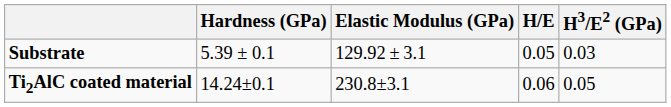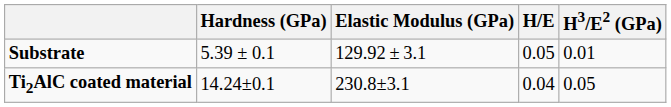 <table class="wikitable">
 <tr>
 <th></th>
 <th>Hardness (GPa)</th>
 <th>Elastic Modulus (GPa)</th>
 <th>H/E</th>
 <th>H<sup>3</sup>/E<sup>2</sup> (GPa)</th>
 </tr>
 <tr>
 <td><strong>Substrate</strong></td>
 <td>5.39 ± 0.1</td>
 <td>129.92 ± 3.1</td>
 <td>0.05</td>
-<td>0.03</td>
+<td>0.01</td>
 </tr>
 <tr>
 <td><strong>Ti<sub>2</sub>AlC coated material</strong></td>
 <td>14.24±0.1</td>
 <td>230.8±3.1</td>
-<td>0.06</td>
+<td>0.04</td>
 <td>0.05</td>
 </tr>
 </table>
